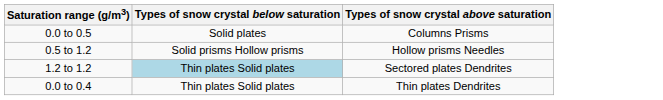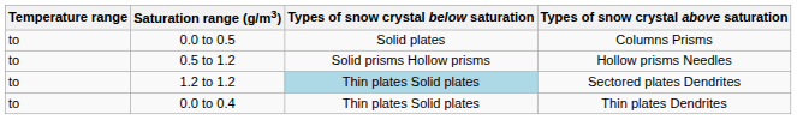 <table class="wikitable">
 <tr>
+<th>Temperature range</th>
 <th>Saturation range (g/m<sup>3</sup>)</th>
 <th>Types of snow crystal <em>below</em> saturation</th>
 <th>Types of snow crystal <em>above</em> saturation</th>
 </tr>
 <tr>
+<td> to </td>
 <td style="text-align:center;">0.0 to 0.5</td>
 <td style="text-align:center;">Solid plates</td>
 <td style="text-align:center;">Columns Prisms</td>
 </tr>
 <tr>
+<td> to </td>
 <td style="text-align:center;">0.5 to 1.2</td>
 <td style="text-align:center;">Solid prisms Hollow prisms</td>
 <td style="text-align:center;">Hollow prisms Needles</td>
 </tr>
 <tr>
+<td> to </td>
 <td style="text-align:center;">1.2 to 1.2</td>
 <td style="background: lightblue; text-align:center;">Thin plates Solid plates</td>
 <td style="text-align:center;">Sectored plates Dendrites</td>
 </tr>
 <tr>
+<td> to </td>
 <td style="text-align:center;">0.0 to 0.4</td>
 <td style="text-align:center;">Thin plates Solid plates</td>
 <td style="text-align:center;">Thin plates Dendrites</td>
 </tr>
 </table>
